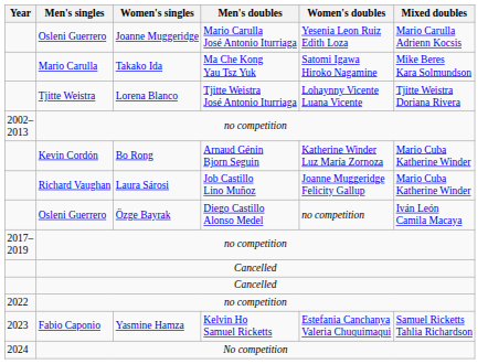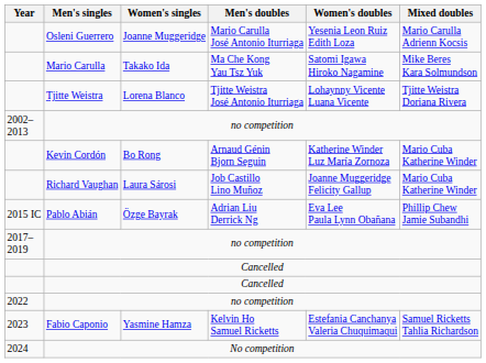 <table class=wikitable style="font-size:90%;">
 <tr>
 <th>Year</th>
 <th>Men's singles</th>
 <th>Women's singles</th>
 <th>Men's doubles</th>
 <th>Women's doubles</th>
 <th>Mixed doubles</th>
 </tr>
 <tr>
 <td></td>
 <td> <a href='#'>Osleni Guerrero</a></td>
 <td> <a href='#'>Joanne Muggeridge</a></td>
 <td> <a href='#'>Mario Carulla</a><br> <a href='#'>José Antonio Iturriaga</a></td>
 <td> <a href='#'>Yesenia Leon Ruiz</a><br> <a href='#'>Edith Loza</a></td>
 <td> <a href='#'>Mario Carulla</a><br> <a href='#'>Adrienn Kocsis</a></td>
 </tr>
 <tr>
 <td></td>
 <td> <a href='#'>Mario Carulla</a></td>
 <td> <a href='#'>Takako Ida</a></td>
 <td> <a href='#'>Ma Che Kong</a><br> <a href='#'>Yau Tsz Yuk</a></td>
 <td> <a href='#'>Satomi Igawa</a><br> <a href='#'>Hiroko Nagamine</a></td>
 <td> <a href='#'>Mike Beres</a><br> <a href='#'>Kara Solmundson</a></td>
 </tr>
 <tr>
 <td></td>
 <td> <a href='#'>Tjitte Weistra</a></td>
 <td> <a href='#'>Lorena Blanco</a></td>
 <td> <a href='#'>Tjitte Weistra</a><br> <a href='#'>José Antonio Iturriaga</a></td>
 <td> <a href='#'>Lohaynny Vicente</a><br> <a href='#'>Luana Vicente</a></td>
 <td> <a href='#'>Tjitte Weistra</a><br> <a href='#'>Doriana Rivera</a></td>
 </tr>
 <tr>
 <td>2002–<br>2013</td>
 <td colspan=5 align=center><em>no competition</em></td>
 </tr>
 <tr>
 <td></td>
 <td> <a href='#'>Kevin Cordón</a></td>
 <td> <a href='#'>Bo Rong</a></td>
 <td> <a href='#'>Arnaud Génin</a><br> <a href='#'>Bjorn Seguin</a></td>
 <td> <a href='#'>Katherine Winder</a><br> <a href='#'>Luz María Zornoza</a></td>
 <td> <a href='#'>Mario Cuba</a><br> <a href='#'>Katherine Winder</a></td>
 </tr>
 <tr>
 <td></td>
 <td> <a href='#'>Richard Vaughan</a></td>
 <td> <a href='#'>Laura Sárosi</a></td>
 <td> <a href='#'>Job Castillo</a><br> <a href='#'>Lino Muñoz</a></td>
 <td> <a href='#'>Joanne Muggeridge</a><br> <a href='#'>Felicity Gallup</a></td>
 <td> <a href='#'>Mario Cuba</a><br> <a href='#'>Katherine Winder</a></td>
 </tr>
 <tr>
-<td></td>
-<td> <a href='#'>Osleni Guerrero</a></td>
+<td>2015 IC</td>
+<td> <a href='#'>Pablo Abián</a></td>
 <td> <a href='#'>Özge Bayrak</a></td>
-<td> <a href='#'>Diego Castillo</a><br> <a href='#'>Alonso Medel</a></td>
-<td><em>no competition</em></td>
-<td> <a href='#'>Iván León</a><br> <a href='#'>Camila Macaya</a></td>
+<td> <a href='#'>Adrian Liu</a><br> <a href='#'>Derrick Ng</a></td>
+<td> <a href='#'>Eva Lee</a><br> <a href='#'>Paula Lynn Obañana</a></td>
+<td> <a href='#'>Phillip Chew</a><br> <a href='#'>Jamie Subandhi</a></td>
 </tr>
 <tr>
 <td>2017–<br>2019</td>
 <td colspan=5 align=center><em>no competition</em></td>
 </tr>
 <tr>
 <td></td>
 <td colspan="5" align="center"><em>Cancelled</em></td>
 </tr>
 <tr>
 <td></td>
 <td colspan="5" align="center"><em>Cancelled</em></td>
 </tr>
 <tr>
 <td>2022</td>
 <td colspan=5 align=center><em>no competition</em></td>
 </tr>
 <tr>
 <td>2023</td>
 <td> <a href='#'>Fabio Caponio</a></td>
 <td> <a href='#'>Yasmine Hamza</a></td>
 <td> <a href='#'>Kelvin Ho</a><br> <a href='#'>Samuel Ricketts</a></td>
 <td> <a href='#'>Estefania Canchanya</a><br> <a href='#'>Valeria Chuquimaqui</a></td>
 <td> <a href='#'>Samuel Ricketts</a><br> <a href='#'>Tahlia Richardson</a></td>
 </tr>
 <tr>
 <td>2024</td>
 <td colspan=5 align=center><em>No competition</em></td>
 </tr>
 </table>
